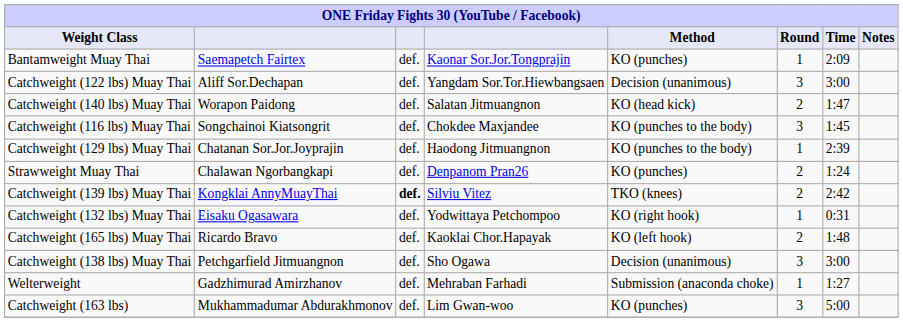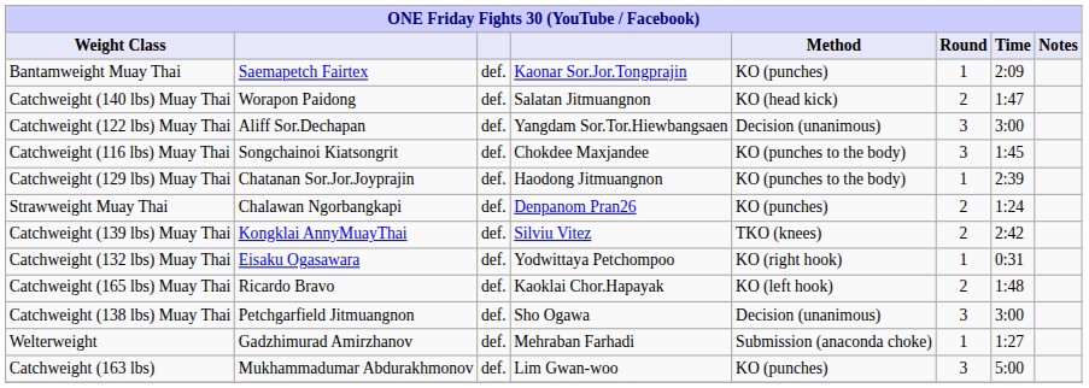 <table class="wikitable" style="font-size: 80%;">
 <tr>
 <th colspan="8" style="background-color: #ccf; color: #000080; text-align: center;"><strong>ONE Friday Fights 30 (YouTube / Facebook)</strong></th>
 </tr>
 <tr>
 <th colspan="1" style="background-color: #E6E8FA; color: #000000; text-align: center;">Weight Class</th>
 <th colspan="1" style="background-color: #E6E8FA; color: #000000; text-align: center;"></th>
 <th colspan="1" style="background-color: #E6E8FA; color: #000000; text-align: center;"></th>
 <th colspan="1" style="background-color: #E6E8FA; color: #000000; text-align: center;"></th>
 <th colspan="1" style="background-color: #E6E8FA; color: #000000; text-align: center;">Method</th>
 <th colspan="1" style="background-color: #E6E8FA; color: #000000; text-align: center;">Round</th>
 <th colspan="1" style="background-color: #E6E8FA; color: #000000; text-align: center;">Time</th>
 <th colspan="1" style="background-color: #E6E8FA; color: #000000; text-align: center;">Notes</th>
 </tr>
 <tr>
 <td>Bantamweight Muay Thai</td>
 <td> <a href='#'>Saemapetch Fairtex</a></td>
 <td>def.</td>
 <td> <a href='#'>Kaonar Sor.Jor.Tongprajin</a></td>
 <td>KO (punches)</td>
 <td align=center>1</td>
 <td>2:09</td>
 <td></td>
 </tr>
 <tr>
+<td>Catchweight (140 lbs) Muay Thai</td>
+<td> Worapon Paidong</td>
+<td>def.</td>
+<td> Salatan Jitmuangnon</td>
+<td>KO (head kick)</td>
+<td align=center>2</td>
+<td>1:47</td>
+<td></td>
+</tr>
+<tr>
 <td>Catchweight (122 lbs) Muay Thai</td>
 <td> Aliff Sor.Dechapan</td>
 <td>def.</td>
 <td> Yangdam Sor.Tor.Hiewbangsaen</td>
 <td>Decision (unanimous)</td>
 <td align=center>3</td>
 <td>3:00</td>
-<td></td>
-</tr>
-<tr>
-<td>Catchweight (140 lbs) Muay Thai</td>
-<td> Worapon Paidong</td>
-<td>def.</td>
-<td> Salatan Jitmuangnon</td>
-<td>KO (head kick)</td>
-<td align=center>2</td>
-<td>1:47</td>
 <td></td>
 </tr>
 <tr>
 <td>Catchweight (116 lbs) Muay Thai</td>
 <td> Songchainoi Kiatsongrit</td>
 <td>def.</td>
 <td> Chokdee Maxjandee</td>
 <td>KO (punches to the body)</td>
 <td align=center>3</td>
 <td>1:45</td>
 <td></td>
 </tr>
 <tr>
 <td>Catchweight (129 lbs) Muay Thai</td>
 <td> Chatanan Sor.Jor.Joyprajin</td>
 <td>def.</td>
 <td> Haodong Jitmuangnon</td>
 <td>KO (punches to the body)</td>
 <td align=center>1</td>
 <td>2:39</td>
 <td></td>
 </tr>
 <tr>
 <td>Strawweight Muay Thai</td>
 <td> Chalawan Ngorbangkapi</td>
 <td>def.</td>
 <td> <a href='#'>Denpanom Pran26</a></td>
 <td>KO (punches)</td>
 <td align=center>2</td>
 <td>1:24</td>
 <td></td>
 </tr>
 <tr>
 <td>Catchweight (139 lbs) Muay Thai</td>
 <td> <a href='#'>Kongklai AnnyMuayThai</a></td>
-<td><strong>def.</strong></td>
+<td>def.</td>
 <td> <a href='#'>Silviu Vitez</a></td>
 <td>TKO (knees)</td>
 <td align=center>2</td>
 <td>2:42</td>
 <td></td>
 </tr>
 <tr>
 <td>Catchweight (132 lbs) Muay Thai</td>
 <td> <a href='#'>Eisaku Ogasawara</a></td>
 <td>def.</td>
 <td> Yodwittaya Petchompoo</td>
 <td>KO (right hook)</td>
 <td align=center>1</td>
 <td>0:31</td>
 <td></td>
 </tr>
 <tr>
 <td>Catchweight (165 lbs) Muay Thai</td>
 <td> Ricardo Bravo</td>
 <td>def.</td>
 <td> Kaoklai Chor.Hapayak</td>
 <td>KO (left hook)</td>
 <td align=center>2</td>
 <td>1:48</td>
 <td></td>
 </tr>
 <tr>
 <td>Catchweight (138 lbs) Muay Thai</td>
 <td> Petchgarfield Jitmuangnon</td>
 <td>def.</td>
 <td> Sho Ogawa</td>
 <td>Decision (unanimous)</td>
 <td align=center>3</td>
 <td>3:00</td>
 <td></td>
 </tr>
 <tr>
 <td>Welterweight</td>
 <td> Gadzhimurad Amirzhanov</td>
 <td>def.</td>
 <td> Mehraban Farhadi</td>
 <td>Submission (anaconda choke)</td>
 <td align=center>1</td>
 <td>1:27</td>
 <td></td>
 </tr>
 <tr>
 <td>Catchweight (163 lbs)</td>
 <td> Mukhammadumar Abdurakhmonov</td>
 <td>def.</td>
 <td> Lim Gwan-woo</td>
 <td>KO (punches)</td>
 <td align=center>3</td>
 <td>5:00</td>
 <td></td>
 </tr>
 <tr>
 </tr>
 </table>
